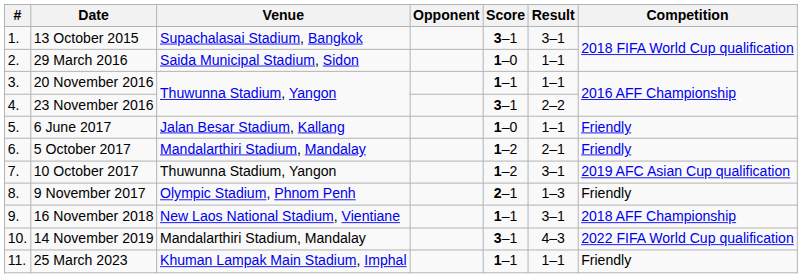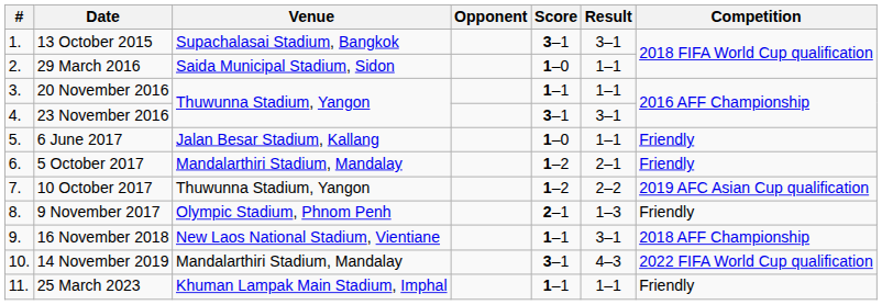 <table class="wikitable">
 <tr>
 <th>#</th>
 <th>Date</th>
 <th>Venue</th>
 <th>Opponent</th>
 <th>Score</th>
 <th>Result</th>
 <th>Competition</th>
 </tr>
 <tr>
 <td>1.</td>
 <td>13 October 2015</td>
 <td><a href='#'>Supachalasai Stadium</a>, <a href='#'>Bangkok</a></td>
 <td></td>
 <td align=center><strong>3</strong>–1</td>
 <td align=center>3–1</td>
 <td rowspan=2><a href='#'>2018 FIFA World Cup qualification</a></td>
 </tr>
 <tr>
 <td>2.</td>
 <td>29 March 2016</td>
 <td><a href='#'>Saida Municipal Stadium</a>, <a href='#'>Sidon</a></td>
 <td></td>
 <td align=center><strong>1</strong>–0</td>
 <td align=center>1–1</td>
 </tr>
 <tr>
 <td>3.</td>
 <td>20 November 2016</td>
 <td rowspan=2><a href='#'>Thuwunna Stadium</a>, <a href='#'>Yangon</a></td>
 <td></td>
 <td align=center><strong>1</strong>–1</td>
 <td align=center>1–1</td>
 <td rowspan=2><a href='#'>2016 AFF Championship</a></td>
 </tr>
 <tr>
 <td>4.</td>
 <td>23 November 2016</td>
 <td></td>
 <td align=center><strong>3</strong>–1</td>
-<td align=center>2–2</td>
+<td align=center>3–1</td>
 </tr>
 <tr>
 <td>5.</td>
 <td>6 June 2017</td>
 <td><a href='#'>Jalan Besar Stadium</a>, <a href='#'>Kallang</a></td>
 <td></td>
 <td align=center><strong>1</strong>–0</td>
 <td align=center>1–1</td>
 <td><a href='#'>Friendly</a></td>
 </tr>
 <tr>
 <td>6.</td>
 <td>5 October 2017</td>
 <td><a href='#'>Mandalarthiri Stadium</a>, <a href='#'>Mandalay</a></td>
 <td></td>
 <td align=center><strong>1</strong>–2</td>
 <td align=center>2–1</td>
 <td><a href='#'>Friendly</a></td>
 </tr>
 <tr>
 <td>7.</td>
 <td>10 October 2017</td>
 <td>Thuwunna Stadium, Yangon</td>
 <td></td>
 <td align=center><strong>1</strong>–2</td>
-<td align=center>3–1</td>
+<td align=center>2–2</td>
 <td><a href='#'>2019 AFC Asian Cup qualification</a></td>
 </tr>
 <tr>
 <td>8.</td>
 <td>9 November 2017</td>
 <td><a href='#'>Olympic Stadium</a>, <a href='#'>Phnom Penh</a></td>
 <td></td>
 <td align=center><strong>2</strong>–1</td>
 <td align=center>1–3</td>
 <td>Friendly</td>
 </tr>
 <tr>
 <td>9.</td>
 <td>16 November 2018</td>
 <td><a href='#'>New Laos National Stadium</a>, <a href='#'>Vientiane</a></td>
 <td></td>
 <td align=center><strong>1</strong>–1</td>
 <td align=center>3–1</td>
 <td><a href='#'>2018 AFF Championship</a></td>
 </tr>
 <tr>
 <td>10.</td>
 <td>14 November 2019</td>
 <td>Mandalarthiri Stadium, Mandalay</td>
 <td></td>
 <td align=center><strong>3</strong>–1</td>
 <td align=center>4–3</td>
 <td><a href='#'>2022 FIFA World Cup qualification</a></td>
 </tr>
 <tr>
 <td>11.</td>
 <td>25 March 2023</td>
 <td><a href='#'>Khuman Lampak Main Stadium</a>, <a href='#'>Imphal</a></td>
 <td></td>
 <td align=center><strong>1</strong>–1</td>
 <td align=center>1–1</td>
 <td>Friendly</td>
 </tr>
 </table>
